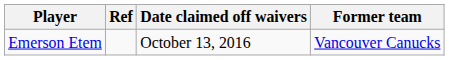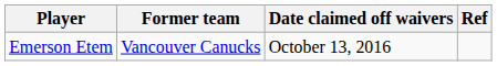 <table class="wikitable">
 <tr>
 <th>Player</th>
+<th>Former team</th>
+<th>Date claimed off waivers</th>
 <th>Ref</th>
-<th>Date claimed off waivers</th>
-<th>Former team</th>
 </tr>
 <tr>
 <td><a href='#'>Emerson Etem</a></td>
+<td><a href='#'>Vancouver Canucks</a></td>
+<td>October 13, 2016</td>
 <td></td>
-<td>October 13, 2016</td>
-<td><a href='#'>Vancouver Canucks</a></td>
 </tr>
 </table>
